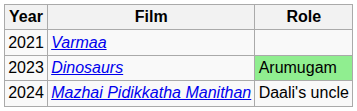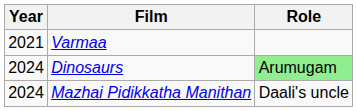 <table class="wikitable">
 <tr>
 <th>Year</th>
 <th>Film</th>
 <th>Role</th>
 </tr>
 <tr>
 <td>2021</td>
 <td><em><a href='#'>Varmaa</a></em></td>
 <td></td>
 </tr>
 <tr>
-<td>2023</td>
+<td>2024</td>
 <td><em><a href='#'>Dinosaurs</a></em></td>
 <td style="background: lightgreen;">Arumugam</td>
 </tr>
 <tr>
 <td>2024</td>
 <td><em><a href='#'>Mazhai Pidikkatha Manithan</a></em></td>
 <td>Daali's uncle</td>
 </tr>
 <tr>
 </tr>
 </table>
